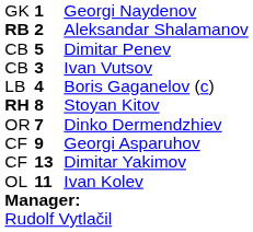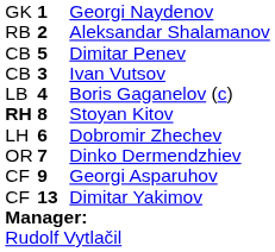 <table style="font-size: 90%" cellspacing="0" cellpadding="0" align=center>
 <tr>
 <th width="25"></th>
 <th width="25"></th>
 </tr>
 <tr>
 <td>GK</td>
 <td><strong>1</strong></td>
 <td><a href='#'>Georgi Naydenov</a></td>
 </tr>
 <tr>
-<td><strong>RB</strong></td>
+<td>RB</td>
 <td><strong>2</strong></td>
 <td><a href='#'>Aleksandar Shalamanov</a></td>
 </tr>
 <tr>
 <td>CB</td>
 <td><strong>5</strong></td>
 <td><a href='#'>Dimitar Penev</a></td>
 </tr>
 <tr>
 <td>CB</td>
 <td><strong>3</strong></td>
 <td><a href='#'>Ivan Vutsov</a></td>
 </tr>
 <tr>
 <td>LB</td>
 <td><strong>4</strong></td>
 <td><a href='#'>Boris Gaganelov</a> (<a href='#'>c</a>)</td>
 </tr>
 <tr>
 <td><strong>RH</strong></td>
 <td><strong>8</strong></td>
 <td><a href='#'>Stoyan Kitov</a></td>
 </tr>
 <tr>
+<td>LH</td>
+<td><strong>6</strong></td>
+<td><a href='#'>Dobromir Zhechev</a></td>
+<td></td>
+</tr>
+<tr>
 <td>OR</td>
 <td><strong>7</strong></td>
 <td><a href='#'>Dinko Dermendzhiev</a></td>
 </tr>
 <tr>
 <td>CF</td>
 <td><strong>9</strong></td>
 <td><a href='#'>Georgi Asparuhov</a></td>
 </tr>
 <tr>
 <td>CF</td>
 <td><strong>13</strong></td>
 <td><a href='#'>Dimitar Yakimov</a></td>
 </tr>
 <tr>
-<td>OL</td>
-<td><strong>11</strong></td>
-<td><a href='#'>Ivan Kolev</a></td>
-<td></td>
-</tr>
-<tr>
 <td colspan="3"><strong>Manager:</strong></td>
 </tr>
 <tr>
 <td colspan="3"> <a href='#'>Rudolf Vytlačil</a></td>
 </tr>
 </table>
